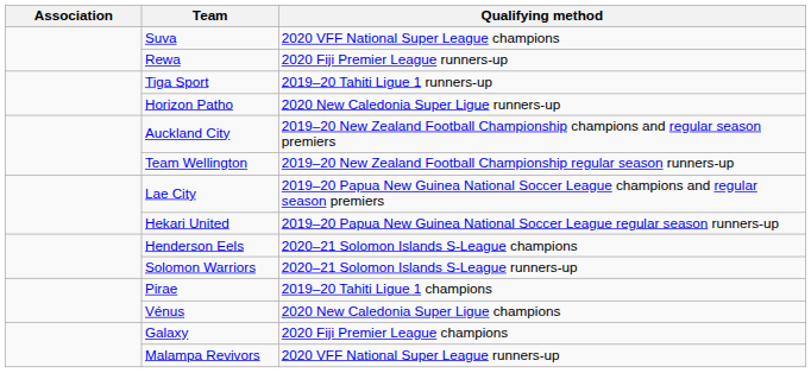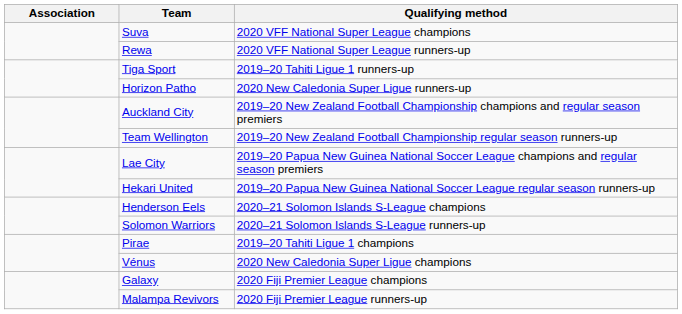 <table class="wikitable">
 <tr>
 <th width=150>Association</th>
 <th width=150>Team</th>
 <th width=600>Qualifying method</th>
 </tr>
 <tr>
 <td rowspan=2></td>
 <td><a href='#'>Suva</a></td>
 <td><a href='#'>2020 VFF National Super League</a> champions</td>
 </tr>
 <tr>
 <td><a href='#'>Rewa</a></td>
-<td><a href='#'>2020 Fiji Premier League</a> runners-up</td>
+<td><a href='#'>2020 VFF National Super League</a> runners-up</td>
 </tr>
 <tr>
 <td rowspan=2></td>
 <td><a href='#'>Tiga Sport</a></td>
 <td><a href='#'>2019–20 Tahiti Ligue 1</a> runners-up</td>
 </tr>
 <tr>
 <td><a href='#'>Horizon Patho</a></td>
 <td><a href='#'>2020 New Caledonia Super Ligue</a> runners-up</td>
 </tr>
 <tr>
 <td rowspan=2></td>
 <td><a href='#'>Auckland City</a></td>
 <td><a href='#'>2019–20 New Zealand Football Championship</a> champions and <a href='#'>regular season</a> premiers</td>
 </tr>
 <tr>
 <td><a href='#'>Team Wellington</a></td>
 <td><a href='#'>2019–20 New Zealand Football Championship regular season</a> runners-up</td>
 </tr>
 <tr>
 <td rowspan=2></td>
 <td><a href='#'>Lae City</a></td>
 <td><a href='#'>2019–20 Papua New Guinea National Soccer League</a> champions and <a href='#'>regular season</a> premiers</td>
 </tr>
 <tr>
 <td><a href='#'>Hekari United</a></td>
 <td><a href='#'>2019–20 Papua New Guinea National Soccer League regular season</a> runners-up</td>
 </tr>
 <tr>
 <td rowspan=2></td>
 <td><a href='#'>Henderson Eels</a></td>
 <td><a href='#'>2020–21 Solomon Islands S-League</a> champions</td>
 </tr>
 <tr>
 <td><a href='#'>Solomon Warriors</a></td>
 <td><a href='#'>2020–21 Solomon Islands S-League</a> runners-up</td>
 </tr>
 <tr>
 <td rowspan=2></td>
 <td><a href='#'>Pirae</a></td>
 <td><a href='#'>2019–20 Tahiti Ligue 1</a> champions</td>
 </tr>
 <tr>
 <td><a href='#'>Vénus</a></td>
 <td><a href='#'>2020 New Caledonia Super Ligue</a> champions</td>
 </tr>
 <tr>
 <td rowspan=2></td>
 <td><a href='#'>Galaxy</a></td>
 <td><a href='#'>2020 Fiji Premier League</a> champions</td>
 </tr>
 <tr>
 <td><a href='#'>Malampa Revivors</a></td>
-<td><a href='#'>2020 VFF National Super League</a> runners-up</td>
+<td><a href='#'>2020 Fiji Premier League</a> runners-up</td>
 </tr>
 </table>
